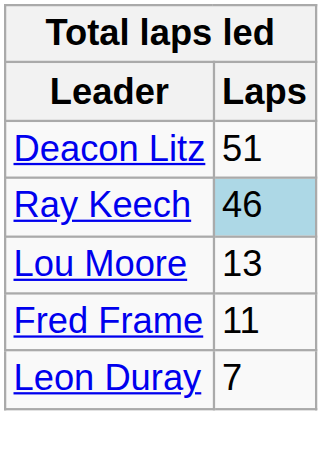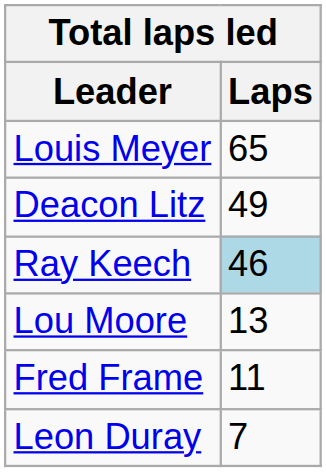 <table class="wikitable">
 <tr>
 <th colspan=2>Total laps led</th>
 </tr>
 <tr>
 <th>Leader</th>
 <th>Laps</th>
 </tr>
 <tr>
+<td><a href='#'>Louis Meyer</a></td>
+<td>65</td>
+</tr>
+<tr>
 <td><a href='#'>Deacon Litz</a></td>
-<td>51</td>
+<td>49</td>
 </tr>
 <tr>
 <td><a href='#'>Ray Keech</a></td>
 <td style="background: lightblue;">46</td>
 </tr>
 <tr>
 <td><a href='#'>Lou Moore</a></td>
 <td>13</td>
 </tr>
 <tr>
 <td><a href='#'>Fred Frame</a></td>
 <td>11</td>
 </tr>
 <tr>
 <td><a href='#'>Leon Duray</a></td>
 <td>7</td>
 </tr>
 </table>
